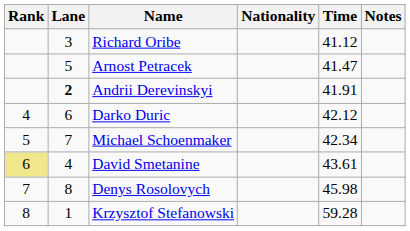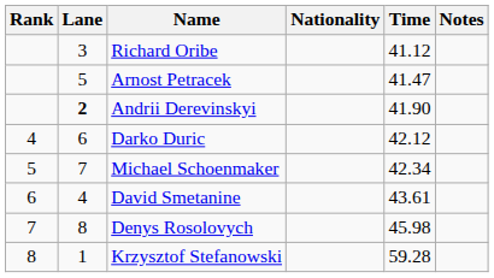 <table class="wikitable sortable" style="text-align:center">
 <tr>
 <th>Rank</th>
 <th>Lane</th>
 <th>Name</th>
 <th>Nationality</th>
 <th>Time</th>
 <th>Notes</th>
 </tr>
 <tr>
 <td></td>
 <td>3</td>
 <td align=left><a href='#'>Richard Oribe</a></td>
 <td align=left></td>
 <td>41.12</td>
 <td></td>
 </tr>
 <tr>
 <td></td>
 <td>5</td>
 <td align=left><a href='#'>Arnost Petracek</a></td>
 <td align=left></td>
 <td>41.47</td>
 <td></td>
 </tr>
 <tr>
 <td></td>
 <td><strong>2</strong></td>
 <td align=left><a href='#'>Andrii Derevinskyi</a></td>
 <td align=left></td>
-<td>41.91</td>
+<td>41.90</td>
 <td></td>
 </tr>
 <tr>
 <td>4</td>
 <td>6</td>
 <td align=left><a href='#'>Darko Duric</a></td>
 <td align=left></td>
 <td>42.12</td>
 <td></td>
 </tr>
 <tr>
 <td>5</td>
 <td>7</td>
 <td align=left><a href='#'>Michael Schoenmaker</a></td>
 <td align=left></td>
 <td>42.34</td>
 <td></td>
 </tr>
 <tr>
-<td style="background: khaki;">6</td>
+<td>6</td>
 <td>4</td>
 <td align=left><a href='#'>David Smetanine</a></td>
 <td align=left></td>
 <td>43.61</td>
 <td></td>
 </tr>
 <tr>
 <td>7</td>
 <td>8</td>
 <td align=left><a href='#'>Denys Rosolovych</a></td>
 <td align=left></td>
 <td>45.98</td>
 <td></td>
 </tr>
 <tr>
 <td>8</td>
 <td>1</td>
 <td align=left><a href='#'>Krzysztof Stefanowski</a></td>
 <td align=left></td>
 <td>59.28</td>
 <td></td>
 </tr>
 </table>
